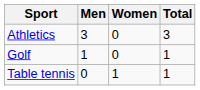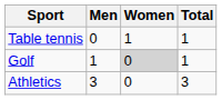 <table class="wikitable sortable">
 <tr>
 <th>Sport</th>
 <th>Men</th>
 <th>Women</th>
 <th>Total</th>
 </tr>
 <tr>
+<td><a href='#'>Table tennis</a></td>
+<td>0</td>
+<td>1</td>
+<td>1</td>
+</tr>
+<tr>
+<td><a href='#'>Golf</a></td>
+<td>1</td>
+<td style="background: lightgrey;">0</td>
+<td>1</td>
+</tr>
+<tr>
 <td><a href='#'>Athletics</a></td>
 <td>3</td>
 <td>0</td>
 <td>3</td>
 </tr>
-<tr>
-<td><a href='#'>Golf</a></td>
-<td>1</td>
-<td>0</td>
-<td>1</td>
-</tr>
-<tr>
-<td><a href='#'>Table tennis</a></td>
-<td>0</td>
-<td>1</td>
-<td>1</td>
-</tr>
 </table>
